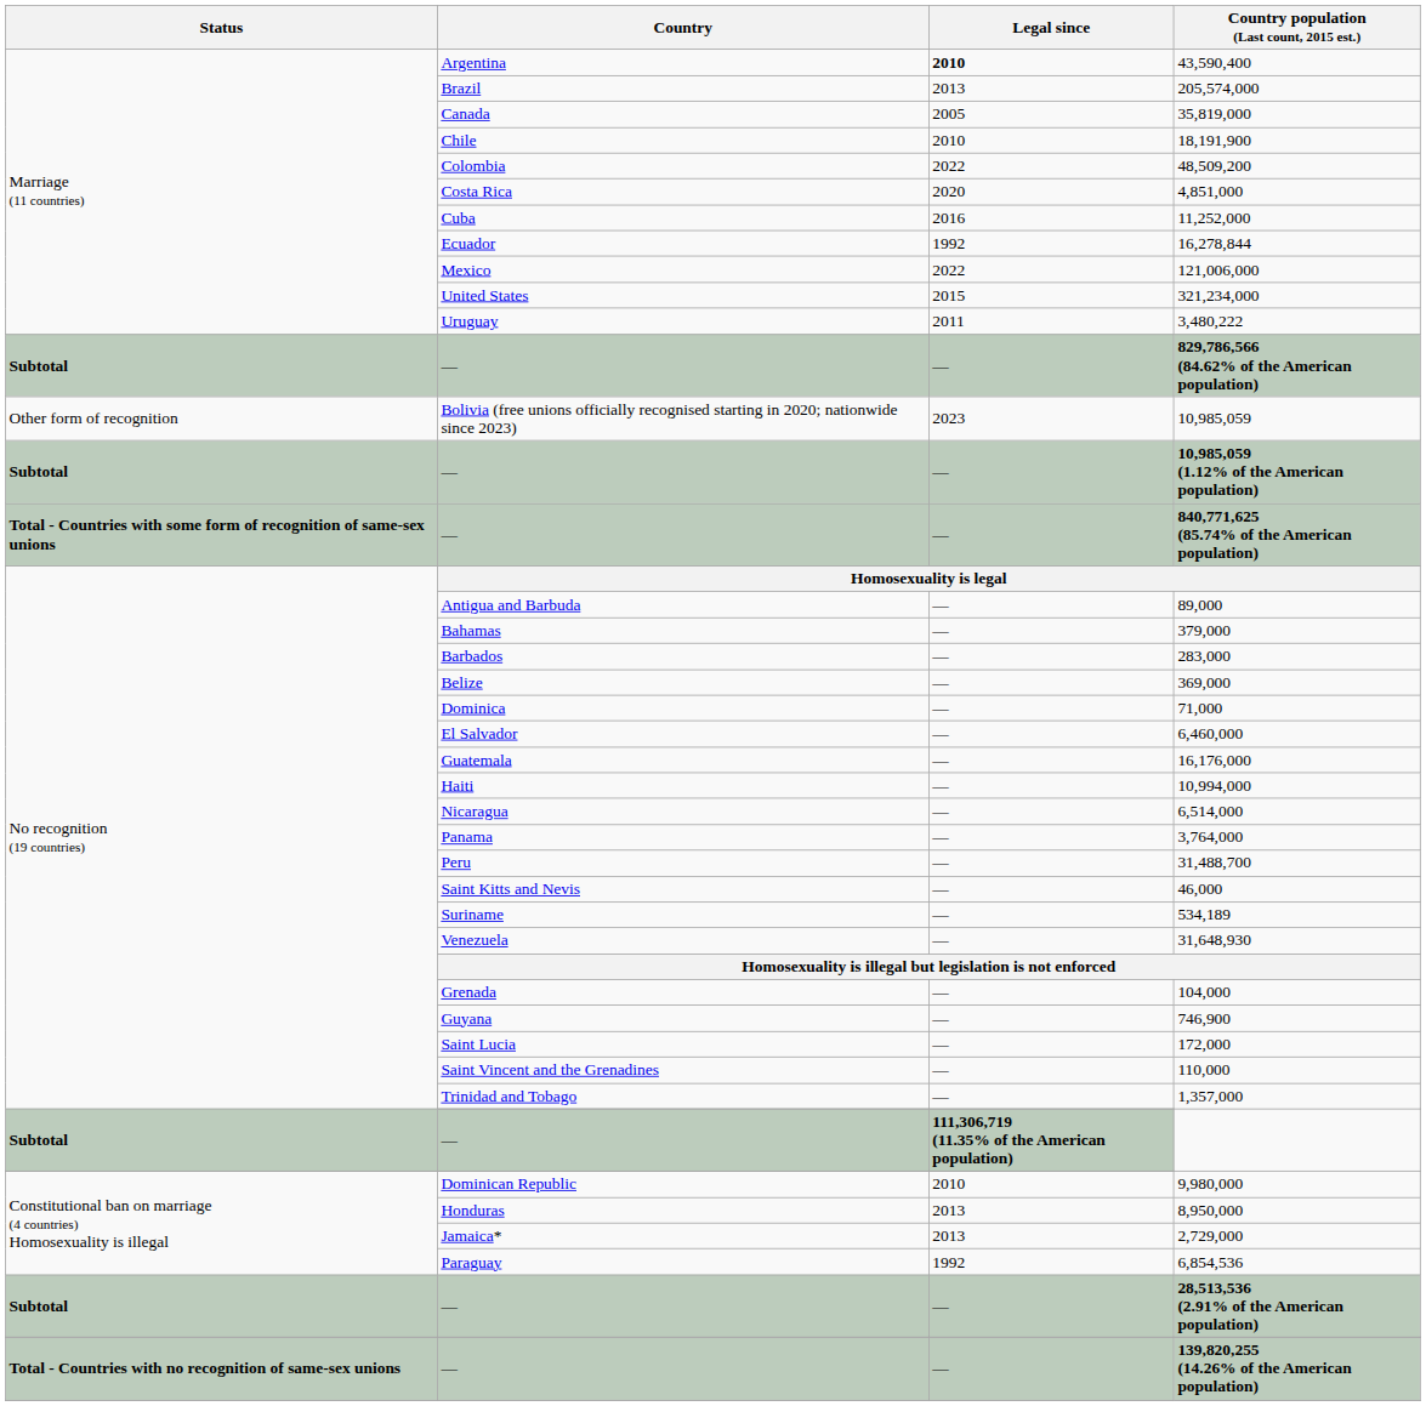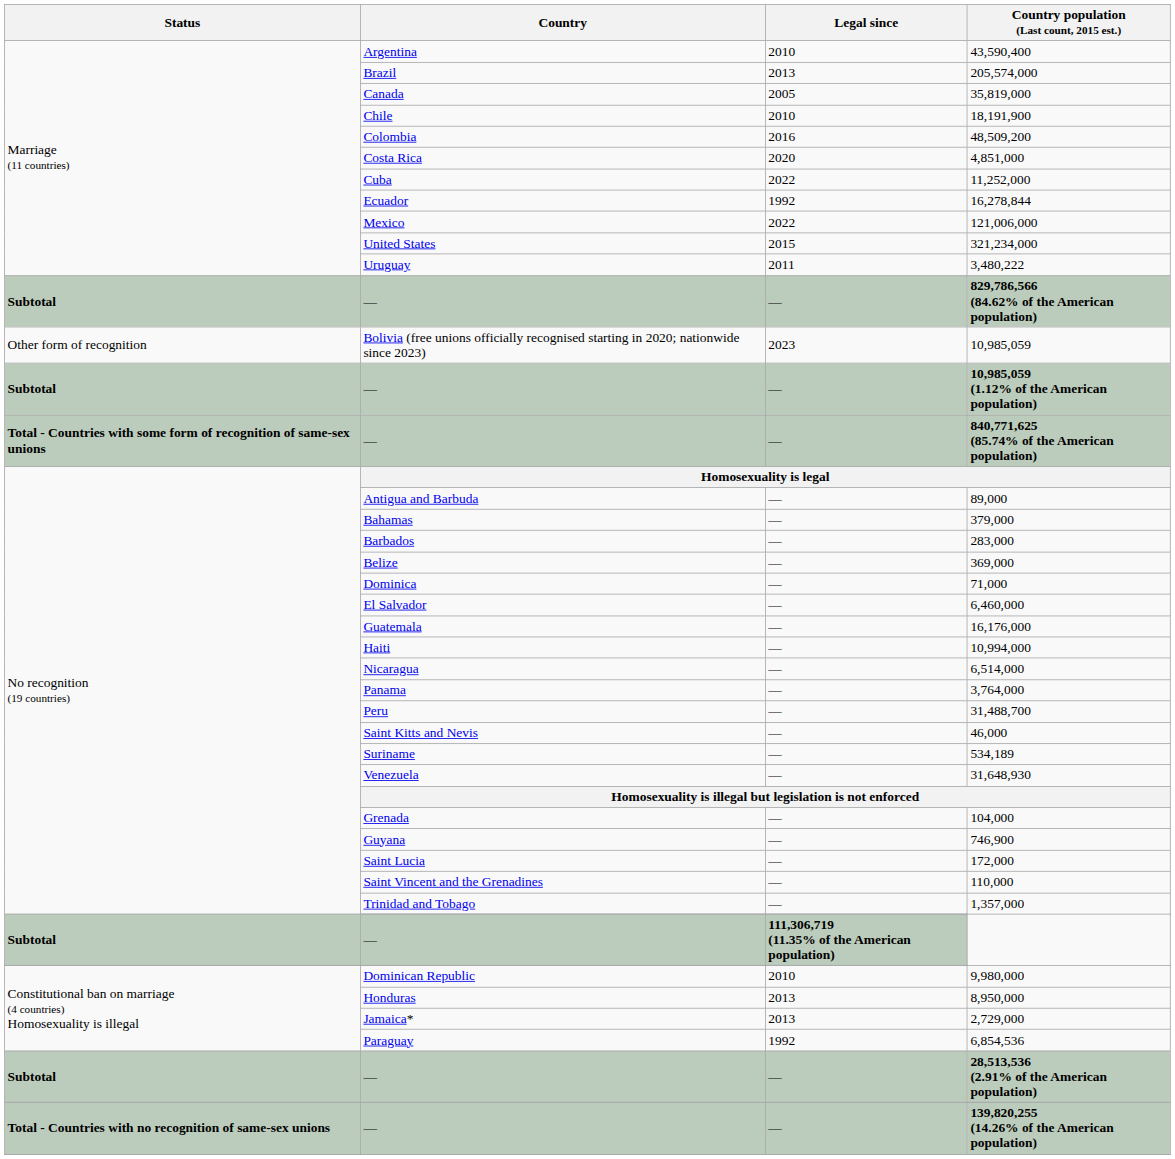 <table class="wikitable" style="width:70%">
 <tr>
 <th>Status</th>
 <th>Country</th>
 <th>Legal since</th>
 <th>Country population<br><small>(Last count, 2015 est.)</small></th>
 </tr>
 <tr>
 <td rowspan="11">Marriage <br><small>(11 countries)</small></td>
 <td> <a href='#'>Argentina</a></td>
-<td><strong>2010</strong></td>
+<td>2010</td>
 <td>43,590,400</td>
 </tr>
 <tr>
 <td> <a href='#'>Brazil</a></td>
 <td>2013</td>
 <td>205,574,000</td>
 </tr>
 <tr>
 <td> <a href='#'>Canada</a></td>
 <td>2005</td>
 <td>35,819,000</td>
 </tr>
 <tr>
 <td> <a href='#'>Chile</a></td>
 <td>2010</td>
 <td>18,191,900</td>
 </tr>
 <tr>
 <td> <a href='#'>Colombia</a></td>
-<td>2022</td>
+<td>2016</td>
 <td>48,509,200</td>
 </tr>
 <tr>
 <td> <a href='#'>Costa Rica</a></td>
 <td>2020</td>
 <td>4,851,000</td>
 </tr>
 <tr>
 <td> <a href='#'>Cuba</a></td>
-<td>2016</td>
+<td>2022</td>
 <td>11,252,000</td>
 </tr>
 <tr>
 <td> <a href='#'>Ecuador</a></td>
 <td>1992</td>
 <td>16,278,844</td>
 </tr>
 <tr>
 <td> <a href='#'>Mexico</a></td>
 <td>2022</td>
 <td>121,006,000</td>
 </tr>
 <tr>
 <td> <a href='#'>United States</a></td>
 <td>2015</td>
 <td>321,234,000</td>
 </tr>
 <tr>
 <td> <a href='#'>Uruguay</a></td>
 <td>2011</td>
 <td>3,480,222</td>
 </tr>
 <tr class="sortbottom" style="background:#bcccbc;">
 <td><strong>Subtotal</strong></td>
 <td>—</td>
 <td>—</td>
 <td><strong>829,786,566 <br>(84.62% of the American population)</strong></td>
 </tr>
 <tr>
 <td>Other form of recognition</td>
 <td> <a href='#'>Bolivia</a> (free unions officially recognised starting in 2020; nationwide since 2023)</td>
 <td>2023</td>
 <td>10,985,059</td>
 </tr>
 <tr class="sortbottom" style="background:#bcccbc;">
 <td><strong>Subtotal</strong></td>
 <td>—</td>
 <td>—</td>
 <td><strong>10,985,059</strong><br><strong>(1.12% of the American population)</strong></td>
 </tr>
 <tr class="sortbottom" style="background:#bcccbc;">
 <td><strong>Total - Countries with some form of recognition of same-sex unions</strong></td>
 <td>—</td>
 <td>—</td>
 <td><strong>840,771,625 <br>(85.74% of the American population)</strong></td>
 </tr>
 <tr>
 <td rowspan="22">No recognition <br><small>(19 countries)</small><br></td>
 <th colspan=3>Homosexuality is legal</th>
 </tr>
 <tr>
 <td> <a href='#'>Antigua and Barbuda</a></td>
 <td>—</td>
 <td>89,000</td>
 </tr>
 <tr>
 <td> <a href='#'>Bahamas</a></td>
 <td>—</td>
 <td>379,000</td>
 </tr>
 <tr>
 <td> <a href='#'>Barbados</a></td>
 <td>—</td>
 <td>283,000</td>
 </tr>
 <tr>
 <td> <a href='#'>Belize</a></td>
 <td>—</td>
 <td>369,000</td>
 </tr>
 <tr>
 <td> <a href='#'>Dominica</a></td>
 <td>—</td>
 <td>71,000</td>
 </tr>
 <tr>
 <td> <a href='#'>El Salvador</a></td>
 <td>—</td>
 <td>6,460,000</td>
 </tr>
 <tr>
 <td> <a href='#'>Guatemala</a></td>
 <td>—</td>
 <td>16,176,000</td>
 </tr>
 <tr>
 <td> <a href='#'>Haiti</a></td>
 <td>—</td>
 <td>10,994,000</td>
 </tr>
 <tr>
 <td> <a href='#'>Nicaragua</a></td>
 <td>—</td>
 <td>6,514,000</td>
 </tr>
 <tr>
 <td> <a href='#'>Panama</a></td>
 <td>—</td>
 <td>3,764,000</td>
 </tr>
 <tr>
 <td> <a href='#'>Peru</a></td>
 <td>—</td>
 <td>31,488,700</td>
 </tr>
 <tr>
 <td> <a href='#'>Saint Kitts and Nevis</a></td>
 <td>—</td>
 <td>46,000</td>
 </tr>
 <tr>
 <td> <a href='#'>Suriname</a></td>
 <td>—</td>
 <td>534,189</td>
 </tr>
 <tr>
 <td> <a href='#'>Venezuela</a></td>
 <td>—</td>
 <td>31,648,930</td>
 </tr>
 <tr>
 <th colspan="3">Homosexuality is illegal but legislation is not enforced</th>
 </tr>
 <tr>
 <td> <a href='#'>Grenada</a></td>
 <td>—</td>
 <td>104,000</td>
 </tr>
 <tr>
 <td> <a href='#'>Guyana</a></td>
 <td>—</td>
 <td>746,900</td>
 </tr>
 <tr>
 <td> <a href='#'>Saint Lucia</a></td>
 <td>—</td>
 <td>172,000</td>
 </tr>
 <tr>
 <td> <a href='#'>Saint Vincent and the Grenadines</a></td>
 <td>—</td>
 <td>110,000</td>
 </tr>
 <tr>
 <td> <a href='#'>Trinidad and Tobago</a></td>
 <td>—</td>
 <td>1,357,000</td>
 </tr>
 <tr>
 </tr>
 <tr class="sortbottom" style="background:#bcccbc;">
 <td><strong>Subtotal</strong></td>
 <td>—</td>
 <td><strong>111,306,719<br>(11.35% of the American population)</strong></td>
 </tr>
 <tr>
 </tr>
 <tr>
 <td rowspan="4">Constitutional ban on marriage <br><small>(4 countries)</small><br> Homosexuality is illegal<br></td>
 <td> <a href='#'>Dominican Republic</a></td>
 <td>2010</td>
 <td>9,980,000</td>
 </tr>
 <tr>
 <td> <a href='#'>Honduras</a></td>
 <td>2013</td>
 <td>8,950,000</td>
 </tr>
 <tr>
 <td> <a href='#'>Jamaica</a>*</td>
 <td>2013</td>
 <td>2,729,000</td>
 </tr>
 <tr>
 <td> <a href='#'>Paraguay</a></td>
 <td>1992</td>
 <td>6,854,536</td>
 </tr>
 <tr class="sortbottom" style="background:#bcccbc;">
 <td><strong>Subtotal</strong></td>
 <td>—</td>
 <td>—</td>
 <td><strong>28,513,536 <br>(2.91% of the American population)</strong></td>
 </tr>
 <tr>
 </tr>
 <tr class="sortbottom" style="background:#bcccbc;">
 <td><strong>Total - Countries with no recognition of same-sex unions</strong></td>
 <td>—</td>
 <td>—</td>
 <td><strong>139,820,255<br>(14.26% of the American population)</strong></td>
 </tr>
 <tr>
 </tr>
 </table>
